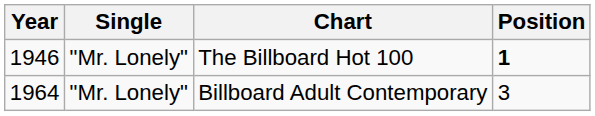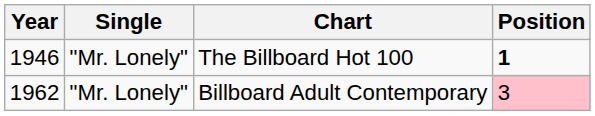 <table class="wikitable">
 <tr>
 <th align="left">Year</th>
 <th align="left">Single</th>
 <th align="left">Chart</th>
 <th align="left">Position</th>
 </tr>
 <tr>
 <td align="left">1946</td>
 <td align="left">"Mr. Lonely"</td>
 <td align="left">The Billboard Hot 100</td>
 <td align="left"><strong>1</strong></td>
 </tr>
 <tr>
-<td align="left">1964</td>
+<td align="left">1962</td>
 <td align="left">"Mr. Lonely"</td>
 <td align="left">Billboard Adult Contemporary</td>
-<td align="left">3</td>
+<td align="left" style="background: pink;">3</td>
 </tr>
 </table>
